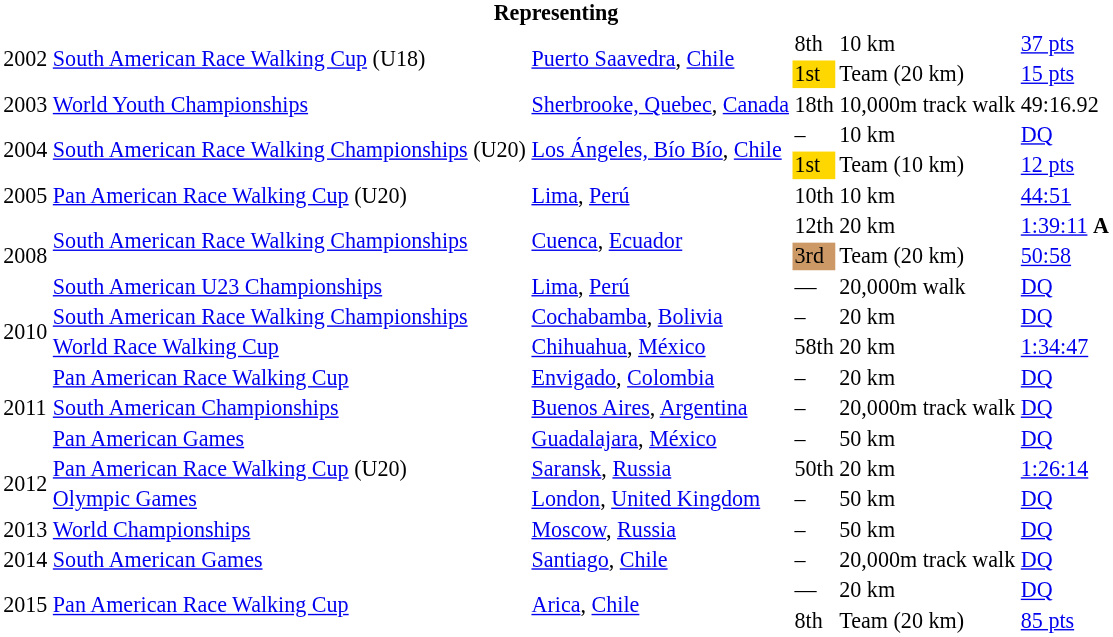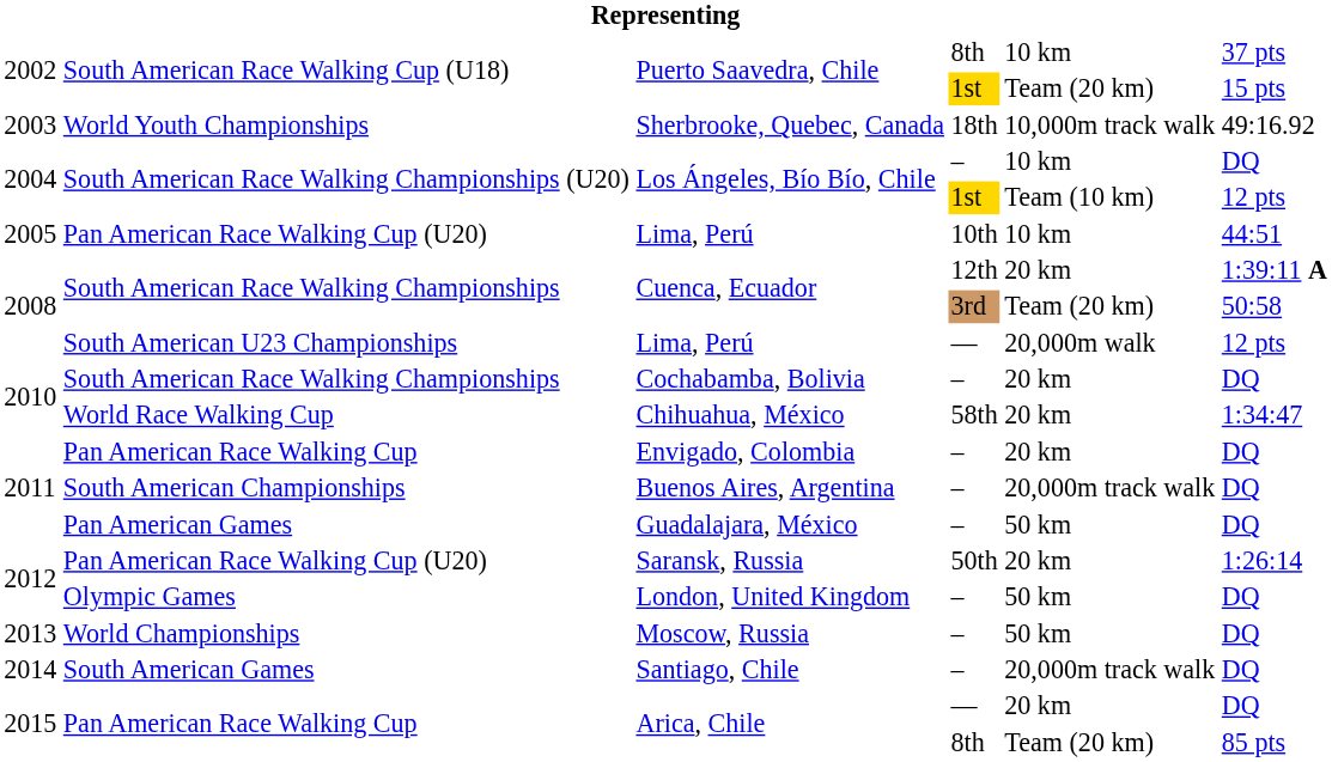 <table>
 <tr>
 <th colspan="6">Representing </th>
 </tr>
 <tr>
 <td rowspan=2>2002</td>
 <td rowspan=2><a href='#'>South American Race Walking Cup</a> (U18)</td>
 <td rowspan=2><a href='#'>Puerto Saavedra</a>, <a href='#'>Chile</a></td>
 <td>8th</td>
 <td>10 km</td>
 <td><a href='#'>37 pts</a></td>
 </tr>
 <tr>
 <td bgcolor=gold>1st</td>
 <td>Team (20 km)</td>
 <td><a href='#'>15 pts</a></td>
 </tr>
 <tr>
 <td>2003</td>
 <td><a href='#'>World Youth Championships</a></td>
 <td><a href='#'>Sherbrooke, Quebec</a>, <a href='#'>Canada</a></td>
 <td>18th</td>
 <td>10,000m track walk</td>
 <td>49:16.92</td>
 </tr>
 <tr>
 <td rowspan=2>2004</td>
 <td rowspan=2><a href='#'>South American Race Walking Championships</a> (U20)</td>
 <td rowspan=2><a href='#'>Los Ángeles, Bío Bío</a>, <a href='#'>Chile</a></td>
 <td>–</td>
 <td>10 km</td>
 <td><a href='#'>DQ</a></td>
 </tr>
 <tr>
 <td bgcolor=gold>1st</td>
 <td>Team (10 km)</td>
 <td><a href='#'>12 pts</a></td>
 </tr>
 <tr>
 <td>2005</td>
 <td><a href='#'>Pan American Race Walking Cup</a> (U20)</td>
 <td><a href='#'>Lima</a>, <a href='#'>Perú</a></td>
 <td>10th</td>
 <td>10 km</td>
 <td><a href='#'>44:51</a></td>
 </tr>
 <tr>
 <td rowspan=3>2008</td>
 <td rowspan=2><a href='#'>South American Race Walking Championships</a></td>
 <td rowspan=2><a href='#'>Cuenca</a>, <a href='#'>Ecuador</a></td>
 <td>12th</td>
 <td>20 km</td>
 <td><a href='#'>1:39:11</a> <strong>A</strong></td>
 </tr>
 <tr>
 <td bgcolor="cc9966">3rd</td>
 <td>Team (20 km)</td>
 <td><a href='#'>50:58</a></td>
 </tr>
 <tr>
 <td><a href='#'>South American U23 Championships</a></td>
 <td><a href='#'>Lima</a>, <a href='#'>Perú</a></td>
 <td>—</td>
 <td>20,000m walk</td>
-<td><a href='#'>DQ</a></td>
+<td><a href='#'>12 pts</a></td>
 </tr>
 <tr>
 <td rowspan=2>2010</td>
 <td><a href='#'>South American Race Walking Championships</a></td>
 <td><a href='#'>Cochabamba</a>, <a href='#'>Bolivia</a></td>
 <td>–</td>
 <td>20 km</td>
 <td><a href='#'>DQ</a></td>
 </tr>
 <tr>
 <td><a href='#'>World Race Walking Cup</a></td>
 <td><a href='#'>Chihuahua</a>, <a href='#'>México</a></td>
 <td>58th</td>
 <td>20 km</td>
 <td><a href='#'>1:34:47</a></td>
 </tr>
 <tr>
 <td rowspan=3>2011</td>
 <td><a href='#'>Pan American Race Walking Cup</a></td>
 <td><a href='#'>Envigado</a>, <a href='#'>Colombia</a></td>
 <td>–</td>
 <td>20 km</td>
 <td><a href='#'>DQ</a></td>
 </tr>
 <tr>
 <td><a href='#'>South American Championships</a></td>
 <td><a href='#'>Buenos Aires</a>, <a href='#'>Argentina</a></td>
 <td>–</td>
 <td>20,000m track walk</td>
 <td><a href='#'>DQ</a></td>
 </tr>
 <tr>
 <td><a href='#'>Pan American Games</a></td>
 <td><a href='#'>Guadalajara</a>, <a href='#'>México</a></td>
 <td>–</td>
 <td>50 km</td>
 <td><a href='#'>DQ</a></td>
 </tr>
 <tr>
 <td rowspan=2>2012</td>
 <td><a href='#'>Pan American Race Walking Cup</a> (U20)</td>
 <td><a href='#'>Saransk</a>, <a href='#'>Russia</a></td>
 <td>50th</td>
 <td>20 km</td>
 <td><a href='#'>1:26:14</a></td>
 </tr>
 <tr>
 <td><a href='#'>Olympic Games</a></td>
 <td><a href='#'>London</a>, <a href='#'>United Kingdom</a></td>
 <td>–</td>
 <td>50 km</td>
 <td><a href='#'>DQ</a></td>
 </tr>
 <tr>
 <td>2013</td>
 <td><a href='#'>World Championships</a></td>
 <td><a href='#'>Moscow</a>, <a href='#'>Russia</a></td>
 <td>–</td>
 <td>50 km</td>
 <td><a href='#'>DQ</a></td>
 </tr>
 <tr>
 <td>2014</td>
 <td><a href='#'>South American Games</a></td>
 <td><a href='#'>Santiago</a>, <a href='#'>Chile</a></td>
 <td>–</td>
 <td>20,000m track walk</td>
 <td><a href='#'>DQ</a></td>
 </tr>
 <tr>
 <td rowspan=2>2015</td>
 <td rowspan=2><a href='#'>Pan American Race Walking Cup</a></td>
 <td rowspan=2><a href='#'>Arica</a>, <a href='#'>Chile</a></td>
 <td>—</td>
 <td>20 km</td>
 <td><a href='#'>DQ</a></td>
 </tr>
 <tr>
 <td>8th</td>
 <td>Team (20 km)</td>
 <td><a href='#'>85 pts</a></td>
 </tr>
 </table>
